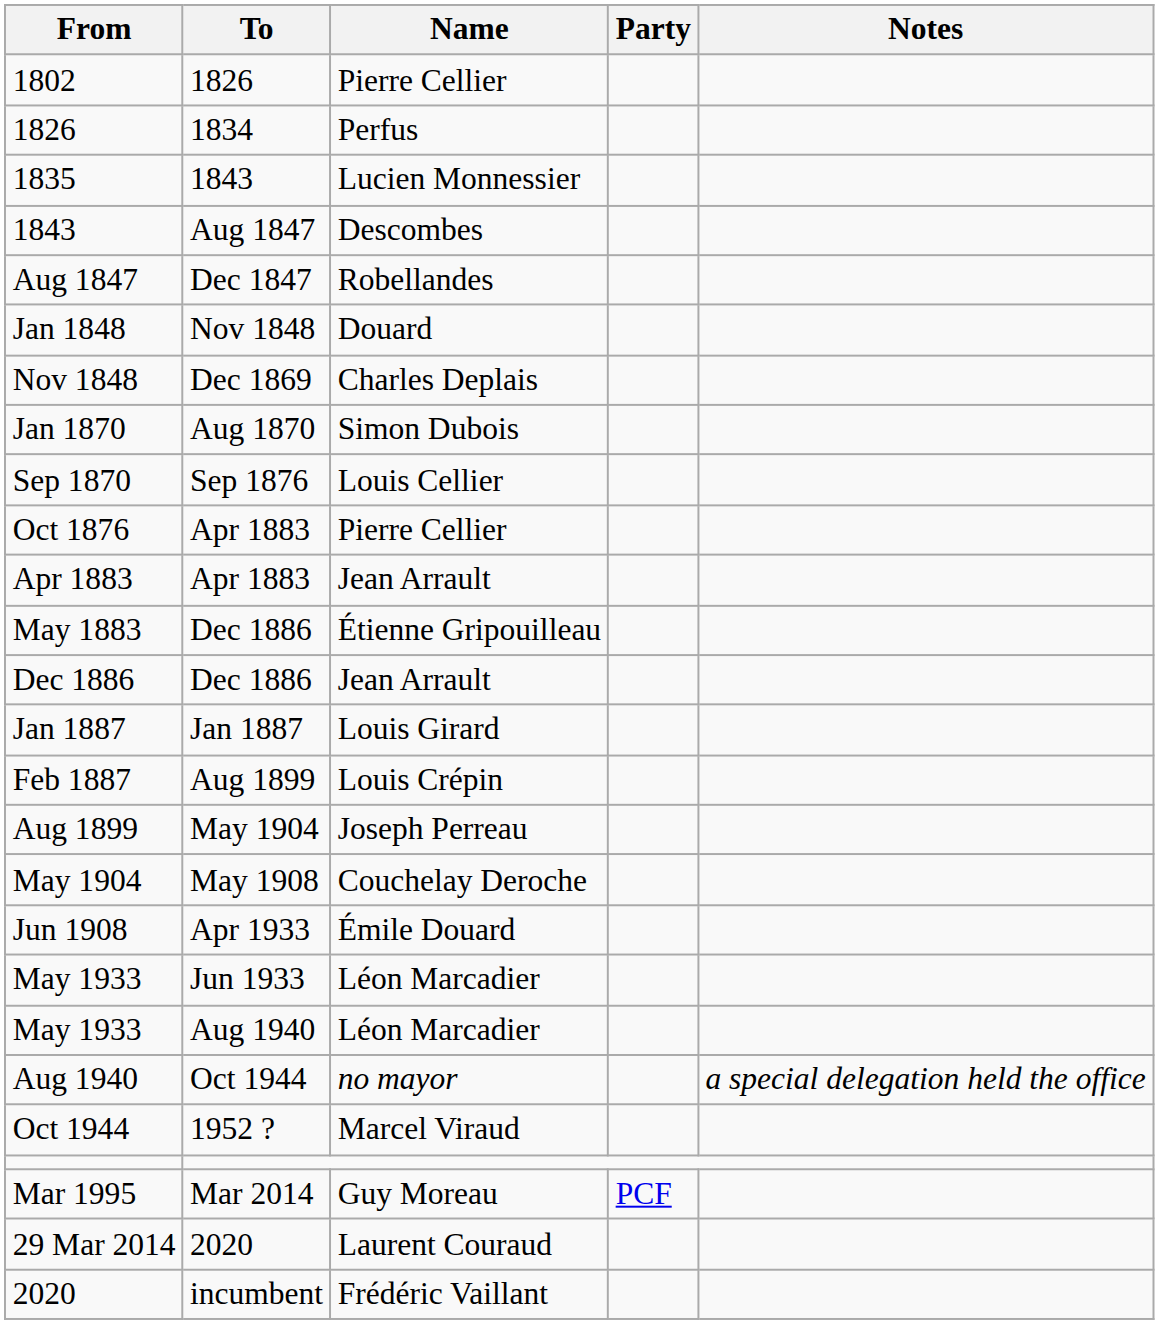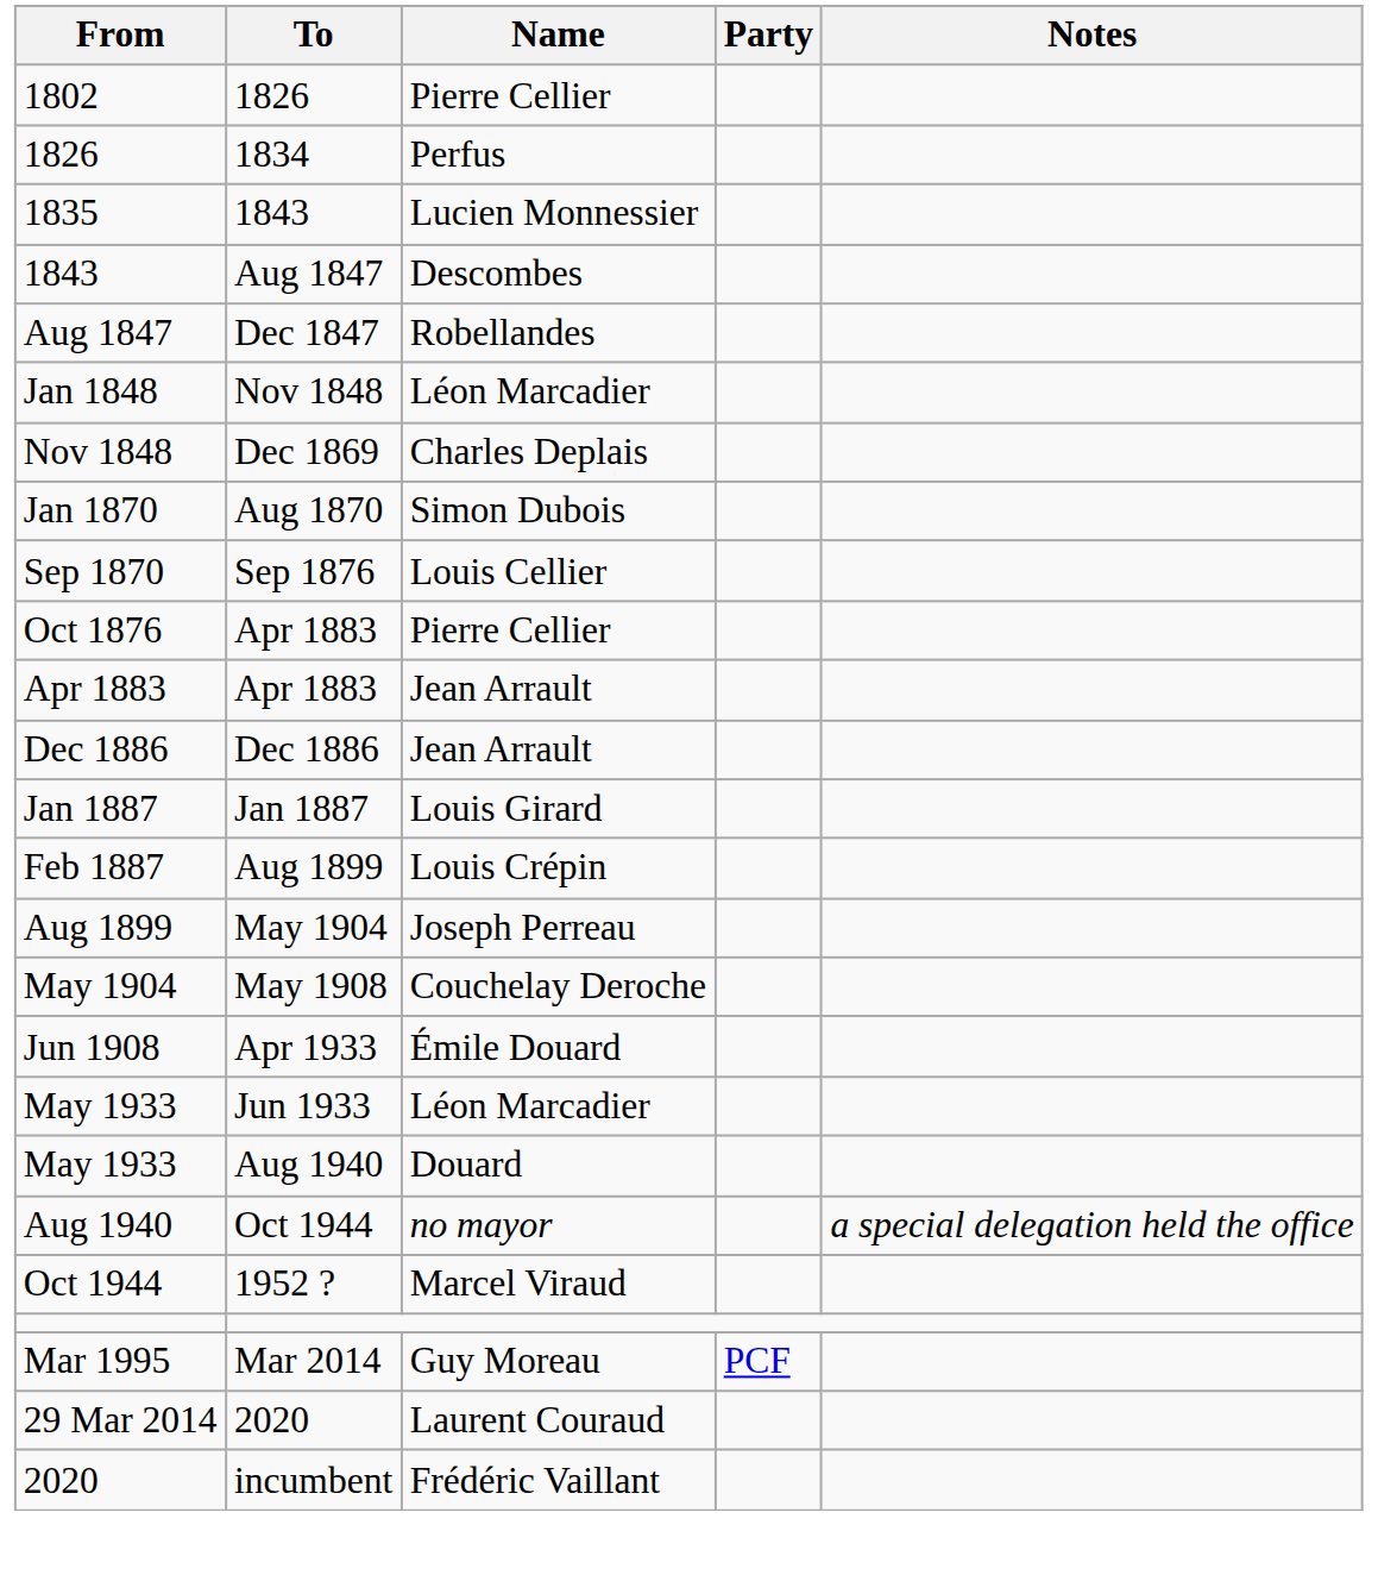 <table class="wikitable" border="1" style="margin: 1em auto 1em auto;">
 <tr>
 <th>From</th>
 <th>To</th>
 <th>Name</th>
 <th>Party</th>
 <th>Notes</th>
 </tr>
 <tr>
 <td>1802</td>
 <td>1826</td>
 <td>Pierre Cellier</td>
 <td></td>
 <td></td>
 </tr>
 <tr>
 <td>1826</td>
 <td>1834</td>
 <td>Perfus</td>
 <td></td>
 <td></td>
 </tr>
 <tr>
 <td>1835</td>
 <td>1843</td>
 <td>Lucien Monnessier</td>
 <td></td>
 <td></td>
 </tr>
 <tr>
 <td>1843</td>
 <td>Aug 1847</td>
 <td>Descombes</td>
 <td></td>
 <td></td>
 </tr>
 <tr>
 <td>Aug 1847</td>
 <td>Dec 1847</td>
 <td>Robellandes</td>
 <td></td>
 <td></td>
 </tr>
 <tr>
 <td>Jan 1848</td>
 <td>Nov 1848</td>
-<td>Douard</td>
+<td>Léon Marcadier</td>
 <td></td>
 <td></td>
 </tr>
 <tr>
 <td>Nov 1848</td>
 <td>Dec 1869</td>
 <td>Charles Deplais</td>
 <td></td>
 <td></td>
 </tr>
 <tr>
 <td>Jan 1870</td>
 <td>Aug 1870</td>
 <td>Simon Dubois</td>
 <td></td>
 <td></td>
 </tr>
 <tr>
 <td>Sep 1870</td>
 <td>Sep 1876</td>
 <td>Louis Cellier</td>
 <td></td>
 <td></td>
 </tr>
 <tr>
 <td>Oct 1876</td>
 <td>Apr 1883</td>
 <td>Pierre Cellier</td>
 <td></td>
 <td></td>
 </tr>
 <tr>
 <td>Apr 1883</td>
 <td>Apr 1883</td>
 <td>Jean Arrault</td>
-<td></td>
-<td></td>
-</tr>
-<tr>
-<td>May 1883</td>
-<td>Dec 1886</td>
-<td>Étienne Gripouilleau</td>
 <td></td>
 <td></td>
 </tr>
 <tr>
 <td>Dec 1886</td>
 <td>Dec 1886</td>
 <td>Jean Arrault</td>
 <td></td>
 <td></td>
 </tr>
 <tr>
 <td>Jan 1887</td>
 <td>Jan 1887</td>
 <td>Louis Girard</td>
 <td></td>
 <td></td>
 </tr>
 <tr>
 <td>Feb 1887</td>
 <td>Aug 1899</td>
 <td>Louis Crépin</td>
 <td></td>
 <td></td>
 </tr>
 <tr>
 <td>Aug 1899</td>
 <td>May 1904</td>
 <td>Joseph Perreau</td>
 <td></td>
 <td></td>
 </tr>
 <tr>
 <td>May 1904</td>
 <td>May 1908</td>
 <td>Couchelay Deroche</td>
 <td></td>
 <td></td>
 </tr>
 <tr>
 <td>Jun 1908</td>
 <td>Apr 1933</td>
 <td>Émile Douard</td>
 <td></td>
 <td></td>
 </tr>
 <tr>
 <td>May 1933</td>
 <td>Jun 1933</td>
 <td>Léon Marcadier</td>
 <td></td>
 <td></td>
 </tr>
 <tr>
 <td>May 1933</td>
 <td>Aug 1940</td>
-<td>Léon Marcadier</td>
+<td>Douard</td>
 <td></td>
 <td></td>
 </tr>
 <tr>
 <td>Aug 1940</td>
 <td>Oct 1944</td>
 <td><em>no mayor</em></td>
 <td></td>
 <td><em>a special delegation held the office</em></td>
 </tr>
 <tr>
 <td>Oct 1944</td>
 <td>1952 ?</td>
 <td>Marcel Viraud</td>
 <td></td>
 <td></td>
 </tr>
 <tr>
 <td></td>
 </tr>
 <tr>
 <td>Mar 1995</td>
 <td>Mar 2014</td>
 <td>Guy Moreau</td>
 <td><a href='#'>PCF</a></td>
 <td></td>
 </tr>
 <tr>
 <td>29 Mar 2014</td>
 <td>2020</td>
 <td>Laurent Couraud</td>
 <td></td>
 <td></td>
 </tr>
 <tr>
 <td>2020</td>
 <td>incumbent</td>
 <td>Frédéric Vaillant</td>
 <td></td>
 <td></td>
 </tr>
 </table>
